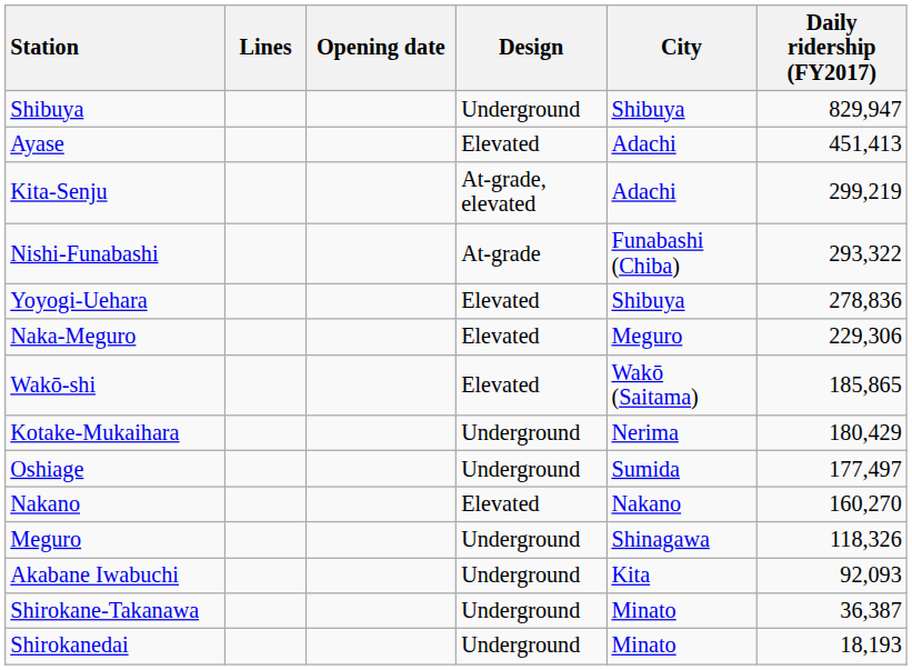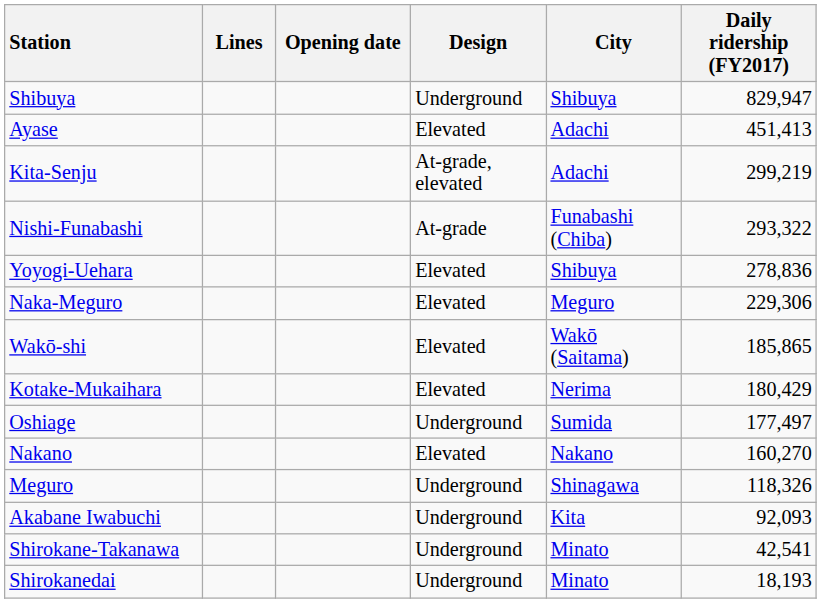 <table class="wikitable sortable">
 <tr>
 <th style=text-align:left width=150>Station</th>
 <th class=unsortable width=50>Lines</th>
 <th width="100">Opening date</th>
 <th width="100">Design</th>
 <th width="100">City</th>
 <th width=100>Daily ridership<br>(FY2017)</th>
 </tr>
 <tr>
 <td><a href='#'>Shibuya</a></td>
 <td></td>
 <td> <br></td>
 <td>Underground</td>
 <td><a href='#'>Shibuya</a></td>
 <td style="text-align:right">829,947</td>
 </tr>
 <tr>
 <td><a href='#'>Ayase</a></td>
 <td></td>
 <td></td>
 <td>Elevated</td>
 <td><a href='#'>Adachi</a></td>
 <td style="text-align:right">451,413</td>
 </tr>
 <tr>
 <td><a href='#'>Kita-Senju</a></td>
 <td></td>
 <td></td>
 <td>At-grade, elevated</td>
 <td><a href='#'>Adachi</a></td>
 <td style="text-align:right">299,219</td>
 </tr>
 <tr>
 <td><a href='#'>Nishi-Funabashi</a></td>
 <td></td>
 <td></td>
 <td>At-grade</td>
 <td><a href='#'>Funabashi</a> (<a href='#'>Chiba</a>)</td>
 <td style="text-align:right">293,322</td>
 </tr>
 <tr>
 <td><a href='#'>Yoyogi-Uehara</a></td>
 <td></td>
 <td></td>
 <td>Elevated</td>
 <td><a href='#'>Shibuya</a></td>
 <td style="text-align:right">278,836</td>
 </tr>
 <tr>
 <td><a href='#'>Naka-Meguro</a></td>
 <td></td>
 <td></td>
 <td>Elevated</td>
 <td><a href='#'>Meguro</a></td>
 <td style="text-align:right">229,306</td>
 </tr>
 <tr>
 <td><a href='#'>Wakō-shi</a></td>
 <td></td>
 <td></td>
 <td>Elevated</td>
 <td><a href='#'>Wakō</a> (<a href='#'>Saitama</a>)</td>
 <td style="text-align:right">185,865</td>
 </tr>
 <tr>
 <td><a href='#'>Kotake-Mukaihara</a></td>
 <td></td>
 <td></td>
-<td>Underground</td>
+<td>Elevated</td>
 <td><a href='#'>Nerima</a></td>
 <td style="text-align:right">180,429</td>
 </tr>
 <tr>
 <td><a href='#'>Oshiage</a></td>
 <td></td>
 <td></td>
 <td>Underground</td>
 <td><a href='#'>Sumida</a></td>
 <td style="text-align:right">177,497</td>
 </tr>
 <tr>
 <td><a href='#'>Nakano</a></td>
 <td></td>
 <td></td>
 <td>Elevated</td>
 <td><a href='#'>Nakano</a></td>
 <td style="text-align:right">160,270</td>
 </tr>
 <tr>
 <td><a href='#'>Meguro</a></td>
 <td></td>
 <td></td>
 <td>Underground</td>
 <td><a href='#'>Shinagawa</a></td>
 <td style="text-align:right">118,326</td>
 </tr>
 <tr>
 <td><a href='#'>Akabane Iwabuchi</a></td>
 <td></td>
 <td></td>
 <td>Underground</td>
 <td><a href='#'>Kita</a></td>
 <td style="text-align:right">92,093</td>
 </tr>
 <tr>
 <td><a href='#'>Shirokane-Takanawa</a></td>
 <td></td>
 <td></td>
 <td>Underground</td>
 <td><a href='#'>Minato</a></td>
-<td style="text-align:right">36,387</td>
+<td style="text-align:right">42,541</td>
 </tr>
 <tr>
 <td><a href='#'>Shirokanedai</a></td>
 <td></td>
 <td></td>
 <td>Underground</td>
 <td><a href='#'>Minato</a></td>
 <td style="text-align:right">18,193</td>
 </tr>
 </table>
